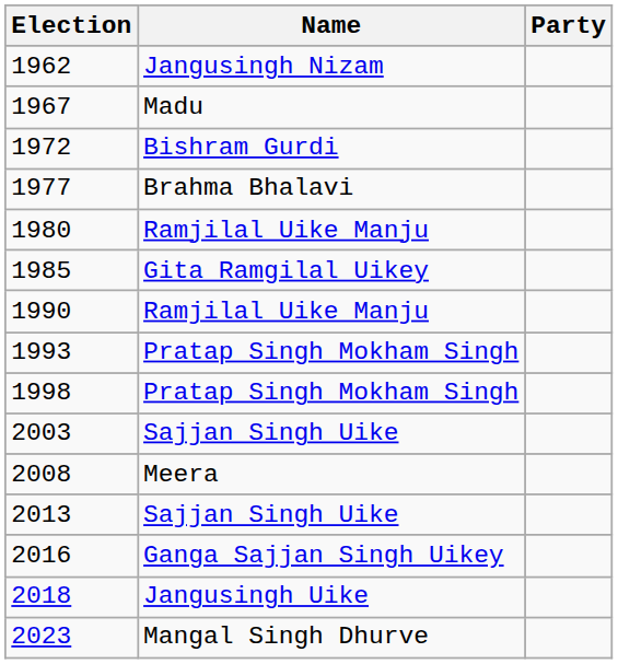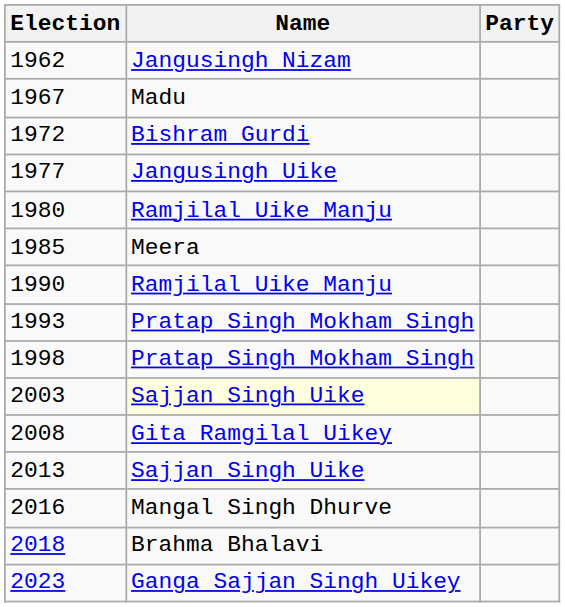 <table class="wikitable sortable">
 <tr>
 <th>Election</th>
 <th>Name</th>
 <th colspan=2>Party</th>
 </tr>
 <tr>
 <td>1962</td>
 <td><a href='#'>Jangusingh Nizam</a></td>
 <td></td>
 </tr>
 <tr>
 <td>1967</td>
 <td>Madu</td>
 <td></td>
 </tr>
 <tr>
 <td>1972</td>
 <td><a href='#'>Bishram Gurdi</a></td>
 <td></td>
 </tr>
 <tr>
 <td>1977</td>
-<td>Brahma Bhalavi</td>
+<td><a href='#'>Jangusingh Uike</a></td>
 <td></td>
 </tr>
 <tr>
 <td>1980</td>
 <td><a href='#'>Ramjilal Uike Manju</a></td>
 <td></td>
 </tr>
 <tr>
 <td>1985</td>
-<td><a href='#'>Gita Ramgilal Uikey</a></td>
+<td>Meera</td>
 <td></td>
 </tr>
 <tr>
 <td>1990</td>
 <td><a href='#'>Ramjilal Uike Manju</a></td>
 <td></td>
 </tr>
 <tr>
 <td>1993</td>
 <td><a href='#'>Pratap Singh Mokham Singh</a></td>
 <td></td>
 </tr>
 <tr>
 <td>1998</td>
 <td><a href='#'>Pratap Singh Mokham Singh</a></td>
 <td></td>
 </tr>
 <tr>
 <td>2003</td>
-<td><a href='#'>Sajjan Singh Uike</a></td>
+<td style="background: lightyellow;"><a href='#'>Sajjan Singh Uike</a></td>
 <td></td>
 </tr>
 <tr>
 <td>2008</td>
-<td>Meera</td>
+<td><a href='#'>Gita Ramgilal Uikey</a></td>
 <td></td>
 </tr>
 <tr>
 <td>2013</td>
 <td><a href='#'>Sajjan Singh Uike</a></td>
 <td></td>
 </tr>
 <tr>
 <td>2016</td>
-<td><a href='#'>Ganga Sajjan Singh Uikey</a></td>
+<td>Mangal Singh Dhurve</td>
 <td></td>
 </tr>
 <tr>
 <td><a href='#'>2018</a></td>
-<td><a href='#'>Jangusingh Uike</a></td>
+<td>Brahma Bhalavi</td>
 <td></td>
 </tr>
 <tr>
 <td><a href='#'>2023</a></td>
-<td>Mangal Singh Dhurve</td>
+<td><a href='#'>Ganga Sajjan Singh Uikey</a></td>
 <td></td>
 </tr>
 </table>
